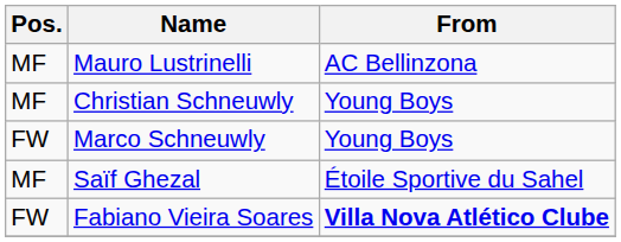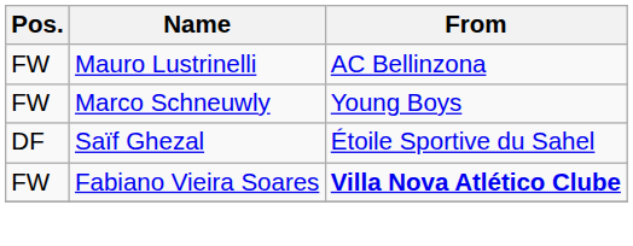 <table class="wikitable">
 <tr>
 <th>Pos.</th>
 <th>Name</th>
 <th>From</th>
 </tr>
 <tr>
-<td>MF</td>
+<td>FW</td>
 <td> <a href='#'>Mauro Lustrinelli</a></td>
 <td> <a href='#'>AC Bellinzona</a></td>
-</tr>
-<tr>
-<td>MF</td>
-<td> <a href='#'>Christian Schneuwly</a></td>
-<td> <a href='#'>Young Boys</a></td>
 </tr>
 <tr>
 <td>FW</td>
 <td> <a href='#'>Marco Schneuwly</a></td>
 <td> <a href='#'>Young Boys</a></td>
 </tr>
 <tr>
-<td>MF</td>
+<td>DF</td>
 <td> <a href='#'>Saïf Ghezal</a></td>
 <td> <a href='#'>Étoile Sportive du Sahel</a></td>
 </tr>
 <tr>
 <td>FW</td>
 <td> <a href='#'>Fabiano Vieira Soares</a></td>
 <td><strong> <a href='#'>Villa Nova Atlético Clube</a></strong></td>
 </tr>
 <tr>
 </tr>
 </table>
